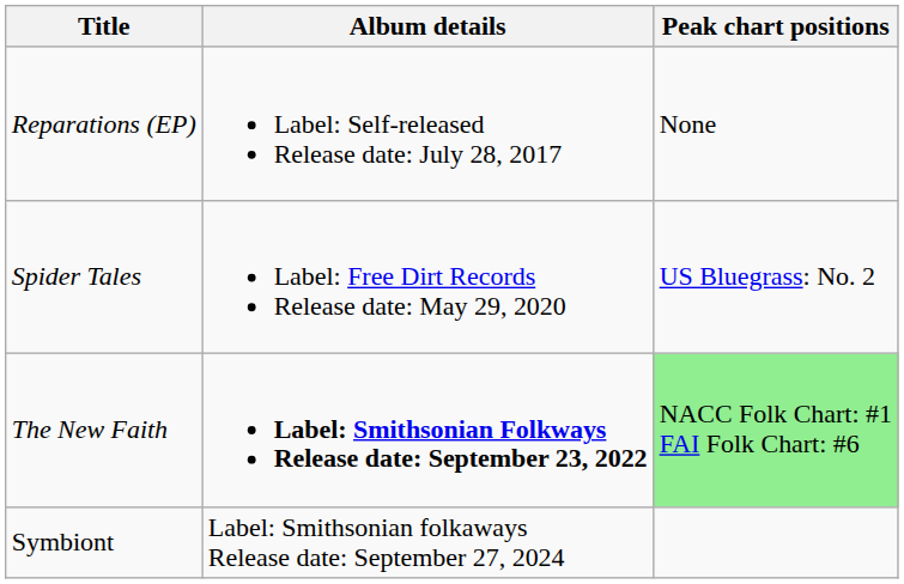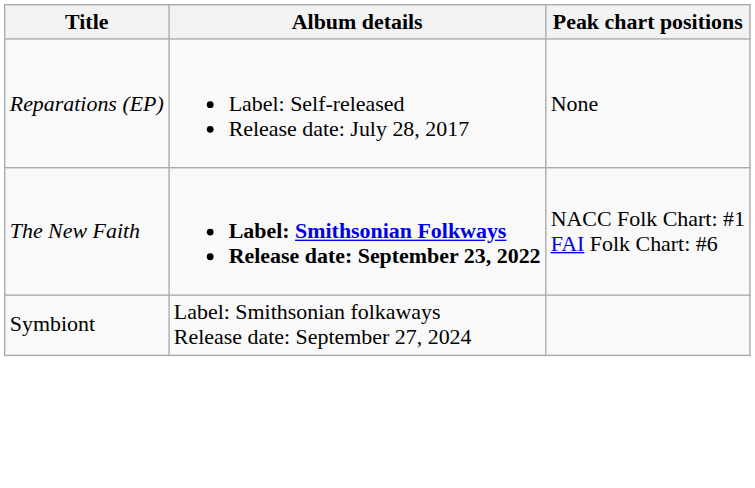 <table class="wikitable">
 <tr>
 <th>Title</th>
 <th>Album details</th>
 <th>Peak chart positions</th>
 </tr>
 <tr>
 <td><em>Reparations (EP)</em></td>
 <td><br><ul><li>Label: Self-released</li><li>Release date: July 28, 2017</li></ul></td>
 <td>None</td>
 </tr>
 <tr>
-<td><em>Spider Tales</em></td>
-<td><br><ul><li>Label: <a href='#'>Free Dirt Records</a></li><li>Release date: May 29, 2020</li></ul></td>
-<td><a href='#'>US Bluegrass</a>: No. 2</td>
-</tr>
-<tr>
 <td><em>The New Faith</em></td>
 <td><strong><br><ul><li>Label: <a href='#'>Smithsonian Folkways</a></li><li>Release date: September 23, 2022</li></ul></strong></td>
-<td style="background: lightgreen;">NACC Folk Chart: #1<br><a href='#'>FAI</a> Folk Chart: #6</td>
+<td>NACC Folk Chart: #1<br><a href='#'>FAI</a> Folk Chart: #6</td>
 </tr>
 <tr>
 <td>Symbiont</td>
 <td>Label: Smithsonian folkaways<br>Release date: September 27, 2024</td>
 <td></td>
 </tr>
 </table>
